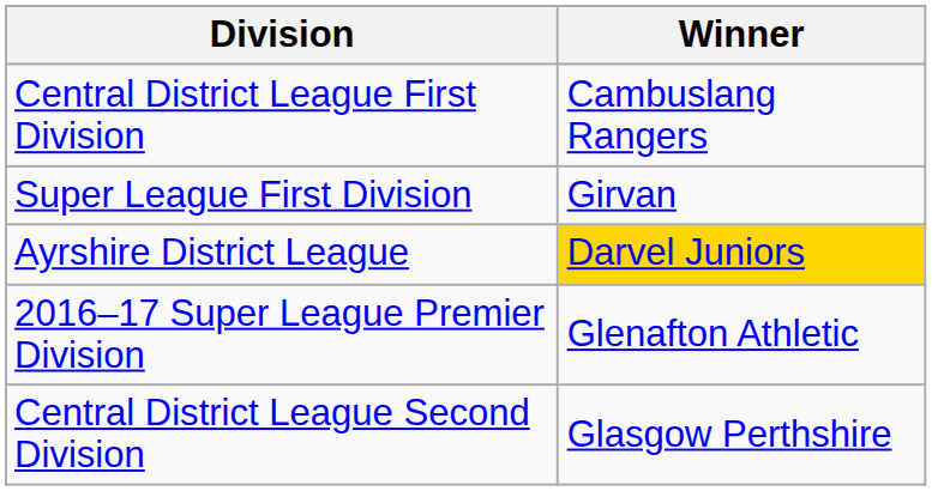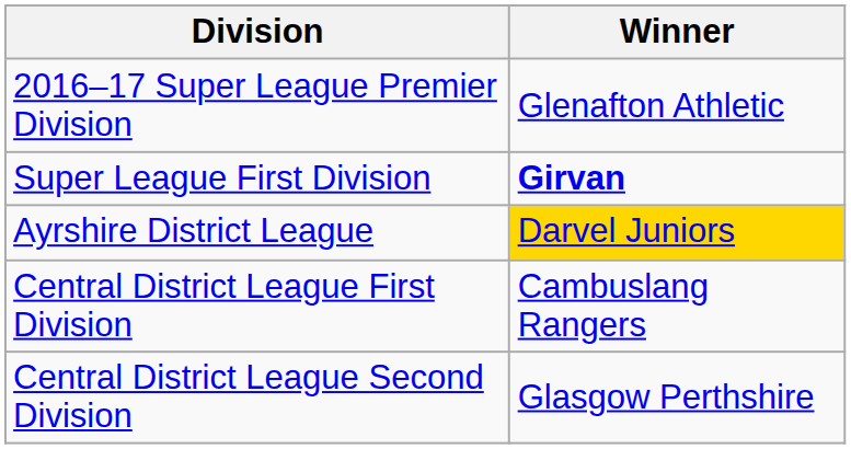 <table class="wikitable">
 <tr>
 <th width=230>Division</th>
 <th width=150>Winner</th>
 </tr>
 <tr>
-<td><a href='#'>Central District League First Division</a></td>
-<td><a href='#'>Cambuslang Rangers</a></td>
+<td><a href='#'>2016–17 Super League Premier Division</a></td>
+<td><a href='#'>Glenafton Athletic</a></td>
 </tr>
 <tr>
 <td><a href='#'>Super League First Division</a></td>
-<td><a href='#'>Girvan</a></td>
+<td><strong><a href='#'>Girvan</a></strong></td>
 </tr>
 <tr>
 <td><a href='#'>Ayrshire District League</a></td>
 <td style="background: gold;"><a href='#'>Darvel Juniors</a></td>
 </tr>
 <tr>
-<td><a href='#'>2016–17 Super League Premier Division</a></td>
-<td><a href='#'>Glenafton Athletic</a></td>
+<td><a href='#'>Central District League First Division</a></td>
+<td><a href='#'>Cambuslang Rangers</a></td>
 </tr>
 <tr>
 <td><a href='#'>Central District League Second Division</a></td>
 <td><a href='#'>Glasgow Perthshire</a></td>
 </tr>
 </table>
